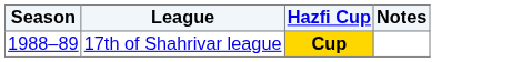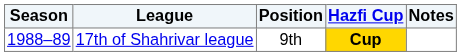 <table border="1" cellpadding="2" style="border-collapse:collapse; text-align:center; font-size:normal;">
 <tr style="background:#f0f6fa;">
 <th>Season</th>
 <th>League</th>
+<th>Position</th>
 <th><a href='#'>Hazfi Cup</a></th>
 <th>Notes</th>
 </tr>
 <tr>
 <td><a href='#'>1988–89</a></td>
 <td><a href='#'>17th of Shahrivar league</a></td>
+<td>9th</td>
 <td bgcolor=gold><strong>Cup</strong></td>
 <td></td>
 </tr>
 </table>
